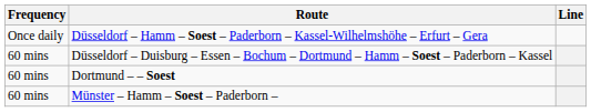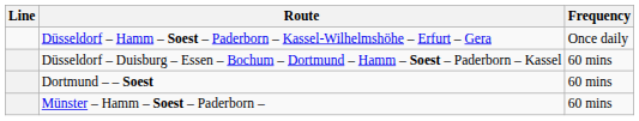 <table class="wikitable">
 <tr>
+<th>Line</th>
+<th>Route</th>
 <th>Frequency</th>
-<th>Route</th>
-<th>Line</th>
 </tr>
 <tr>
+<td></td>
+<td><a href='#'>Düsseldorf</a> – <a href='#'>Hamm</a> – <strong>Soest</strong> – <a href='#'>Paderborn</a> – <a href='#'>Kassel-Wilhelmshöhe</a> – <a href='#'>Erfurt</a> – <a href='#'>Gera</a></td>
 <td>Once daily</td>
-<td><a href='#'>Düsseldorf</a> – <a href='#'>Hamm</a> – <strong>Soest</strong> – <a href='#'>Paderborn</a> – <a href='#'>Kassel-Wilhelmshöhe</a> – <a href='#'>Erfurt</a> – <a href='#'>Gera</a></td>
-<td></td>
 </tr>
 <tr>
+<th></th>
+<td>Düsseldorf – Duisburg – Essen – <a href='#'>Bochum</a> – <a href='#'>Dortmund</a> – <a href='#'>Hamm</a> – <strong>Soest</strong> – Paderborn – Kassel</td>
 <td>60 mins</td>
-<td>Düsseldorf – Duisburg – Essen – <a href='#'>Bochum</a> – <a href='#'>Dortmund</a> – <a href='#'>Hamm</a> – <strong>Soest</strong> – Paderborn – Kassel</td>
-<th></th>
 </tr>
 <tr>
+<th></th>
+<td>Dortmund –  – <strong>Soest</strong></td>
 <td>60 mins</td>
-<td>Dortmund –  – <strong>Soest</strong></td>
-<th></th>
 </tr>
 <tr>
+<th></th>
+<td><a href='#'>Münster</a> – Hamm – <strong>Soest</strong> – Paderborn – </td>
 <td>60 mins</td>
-<td><a href='#'>Münster</a> – Hamm – <strong>Soest</strong> – Paderborn – </td>
-<th></th>
 </tr>
 </table>
